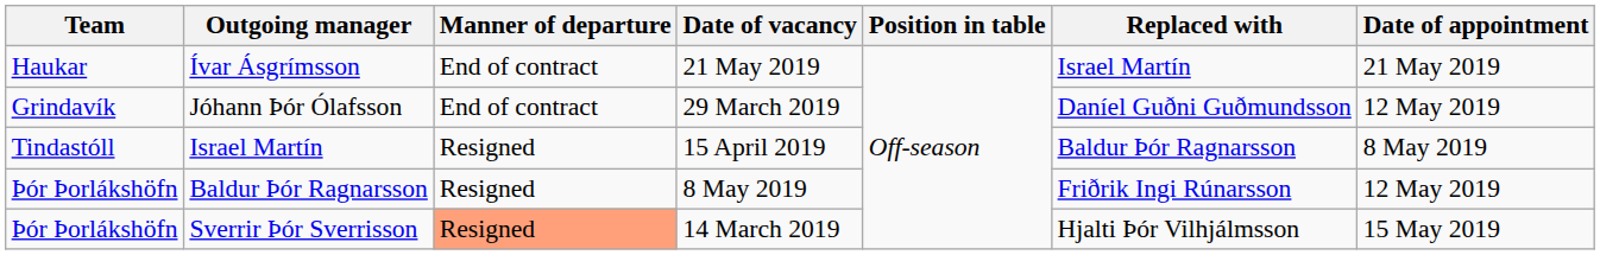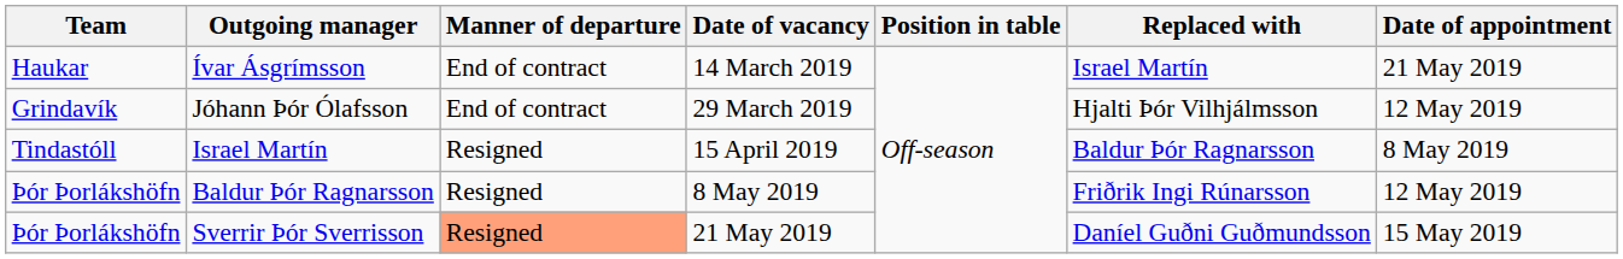 <table class="wikitable sortable">
 <tr>
 <th>Team</th>
 <th>Outgoing manager</th>
 <th>Manner of departure</th>
 <th>Date of vacancy</th>
 <th>Position in table</th>
 <th>Replaced with</th>
 <th>Date of appointment</th>
 </tr>
 <tr>
 <td><a href='#'>Haukar</a></td>
 <td> <a href='#'>Ívar Ásgrímsson</a></td>
 <td>End of contract</td>
-<td>21 May 2019</td>
+<td>14 March 2019</td>
 <td rowspan=5><em>Off-season</em></td>
 <td> <a href='#'>Israel Martín</a></td>
 <td>21 May 2019</td>
 </tr>
 <tr>
 <td><a href='#'>Grindavík</a></td>
 <td> Jóhann Þór Ólafsson</td>
 <td>End of contract</td>
 <td>29 March 2019</td>
-<td> <a href='#'>Daníel Guðni Guðmundsson</a></td>
+<td> Hjalti Þór Vilhjálmsson</td>
 <td>12 May 2019</td>
 </tr>
 <tr>
 <td><a href='#'>Tindastóll</a></td>
 <td> <a href='#'>Israel Martín</a></td>
 <td>Resigned</td>
 <td>15 April 2019</td>
 <td> <a href='#'>Baldur Þór Ragnarsson</a></td>
 <td>8 May 2019</td>
 </tr>
 <tr>
 <td><a href='#'>Þór Þorlákshöfn</a></td>
 <td> <a href='#'>Baldur Þór Ragnarsson</a></td>
 <td>Resigned</td>
 <td>8 May 2019</td>
 <td> <a href='#'>Friðrik Ingi Rúnarsson</a></td>
 <td>12 May 2019</td>
 </tr>
 <tr>
 <td><a href='#'>Þór Þorlákshöfn</a></td>
 <td> <a href='#'>Sverrir Þór Sverrisson</a></td>
 <td style="background: lightsalmon;">Resigned</td>
-<td>14 March 2019</td>
-<td> Hjalti Þór Vilhjálmsson</td>
+<td>21 May 2019</td>
+<td> <a href='#'>Daníel Guðni Guðmundsson</a></td>
 <td>15 May 2019</td>
 </tr>
 </table>
